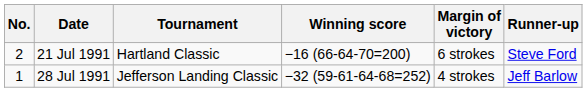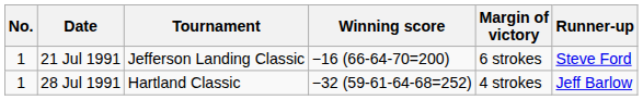 <table class="wikitable" style="font-size:95%;">
 <tr>
 <th>No.</th>
 <th>Date</th>
 <th>Tournament</th>
 <th>Winning score</th>
 <th>Margin of<br>victory</th>
 <th>Runner-up</th>
 </tr>
 <tr>
-<td align=center>2</td>
+<td align=center>1</td>
 <td align=right>21 Jul 1991</td>
-<td>Hartland Classic</td>
+<td>Jefferson Landing Classic</td>
 <td>−16 (66-64-70=200)</td>
 <td>6 strokes</td>
 <td> <a href='#'>Steve Ford</a></td>
 </tr>
 <tr>
 <td align=center>1</td>
 <td align=right>28 Jul 1991</td>
-<td>Jefferson Landing Classic</td>
+<td>Hartland Classic</td>
 <td>−32 (59-61-64-68=252)</td>
 <td>4 strokes</td>
 <td> <a href='#'>Jeff Barlow</a></td>
 </tr>
 </table>
